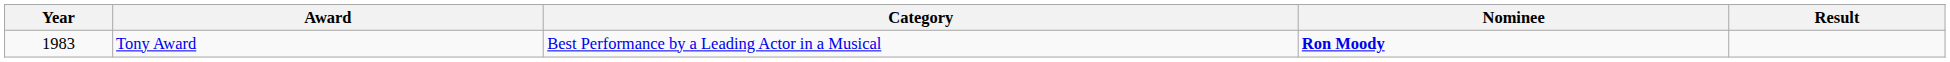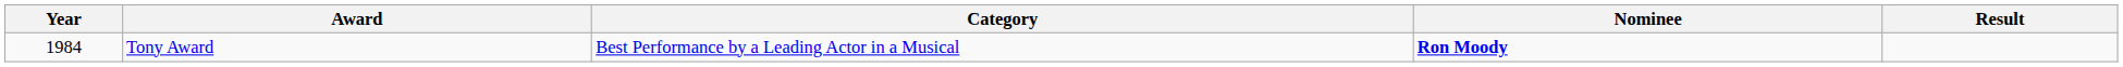 <table class="wikitable" style="width:95%;">
 <tr>
 <th style="width:5%;">Year</th>
 <th style="width:20%;">Award</th>
 <th style="width:35%;">Category</th>
 <th style="width:20%;">Nominee</th>
 <th style="width:10%;">Result</th>
 </tr>
 <tr>
-<td style="text-align:center;">1983</td>
+<td style="text-align:center;">1984</td>
 <td><a href='#'>Tony Award</a></td>
 <td><a href='#'>Best Performance by a Leading Actor in a Musical</a></td>
 <td><strong><a href='#'>Ron Moody</a></strong></td>
 <td></td>
 </tr>
 </table>
